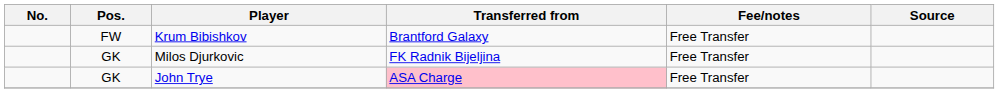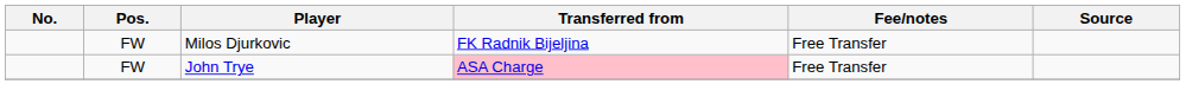 <table class="wikitable sortable" style="width:90%; text-align:center; font-size:95%; text-align:left;">
 <tr>
 <th><strong>No.</strong></th>
 <th><strong>Pos.</strong></th>
 <th><strong>Player</strong></th>
 <th><strong>Transferred from</strong></th>
 <th><strong>Fee/notes</strong></th>
 <th><strong>Source</strong></th>
 </tr>
 <tr>
 <td align=center></td>
 <td align=center>FW</td>
-<td> <a href='#'>Krum Bibishkov</a></td>
-<td> <a href='#'>Brantford Galaxy</a></td>
-<td>Free Transfer</td>
-<td></td>
-</tr>
-<tr>
-<td align=center></td>
-<td align=center>GK</td>
 <td> Milos Djurkovic</td>
 <td> <a href='#'>FK Radnik Bijeljina</a></td>
 <td>Free Transfer</td>
 <td></td>
 </tr>
 <tr>
 <td align=center></td>
-<td align=center>GK</td>
+<td align=center>FW</td>
 <td> <a href='#'>John Trye</a></td>
 <td style="background: pink;"> <a href='#'>ASA Charge</a></td>
 <td>Free Transfer</td>
 <td></td>
 </tr>
 <tr>
 </tr>
 </table>
